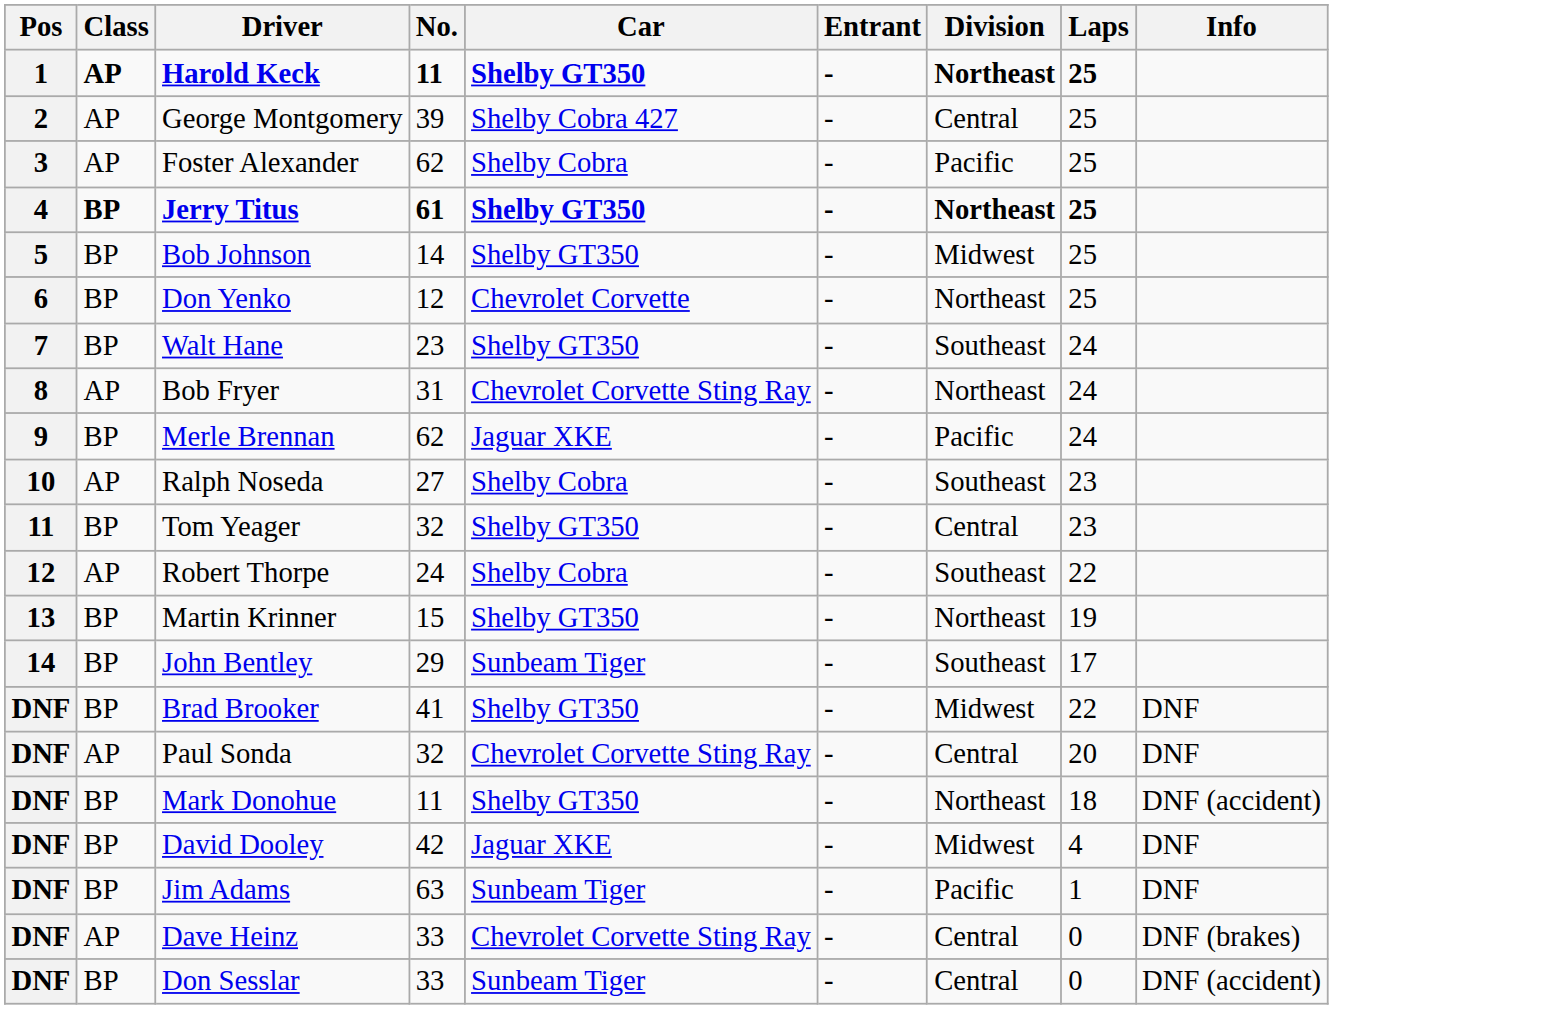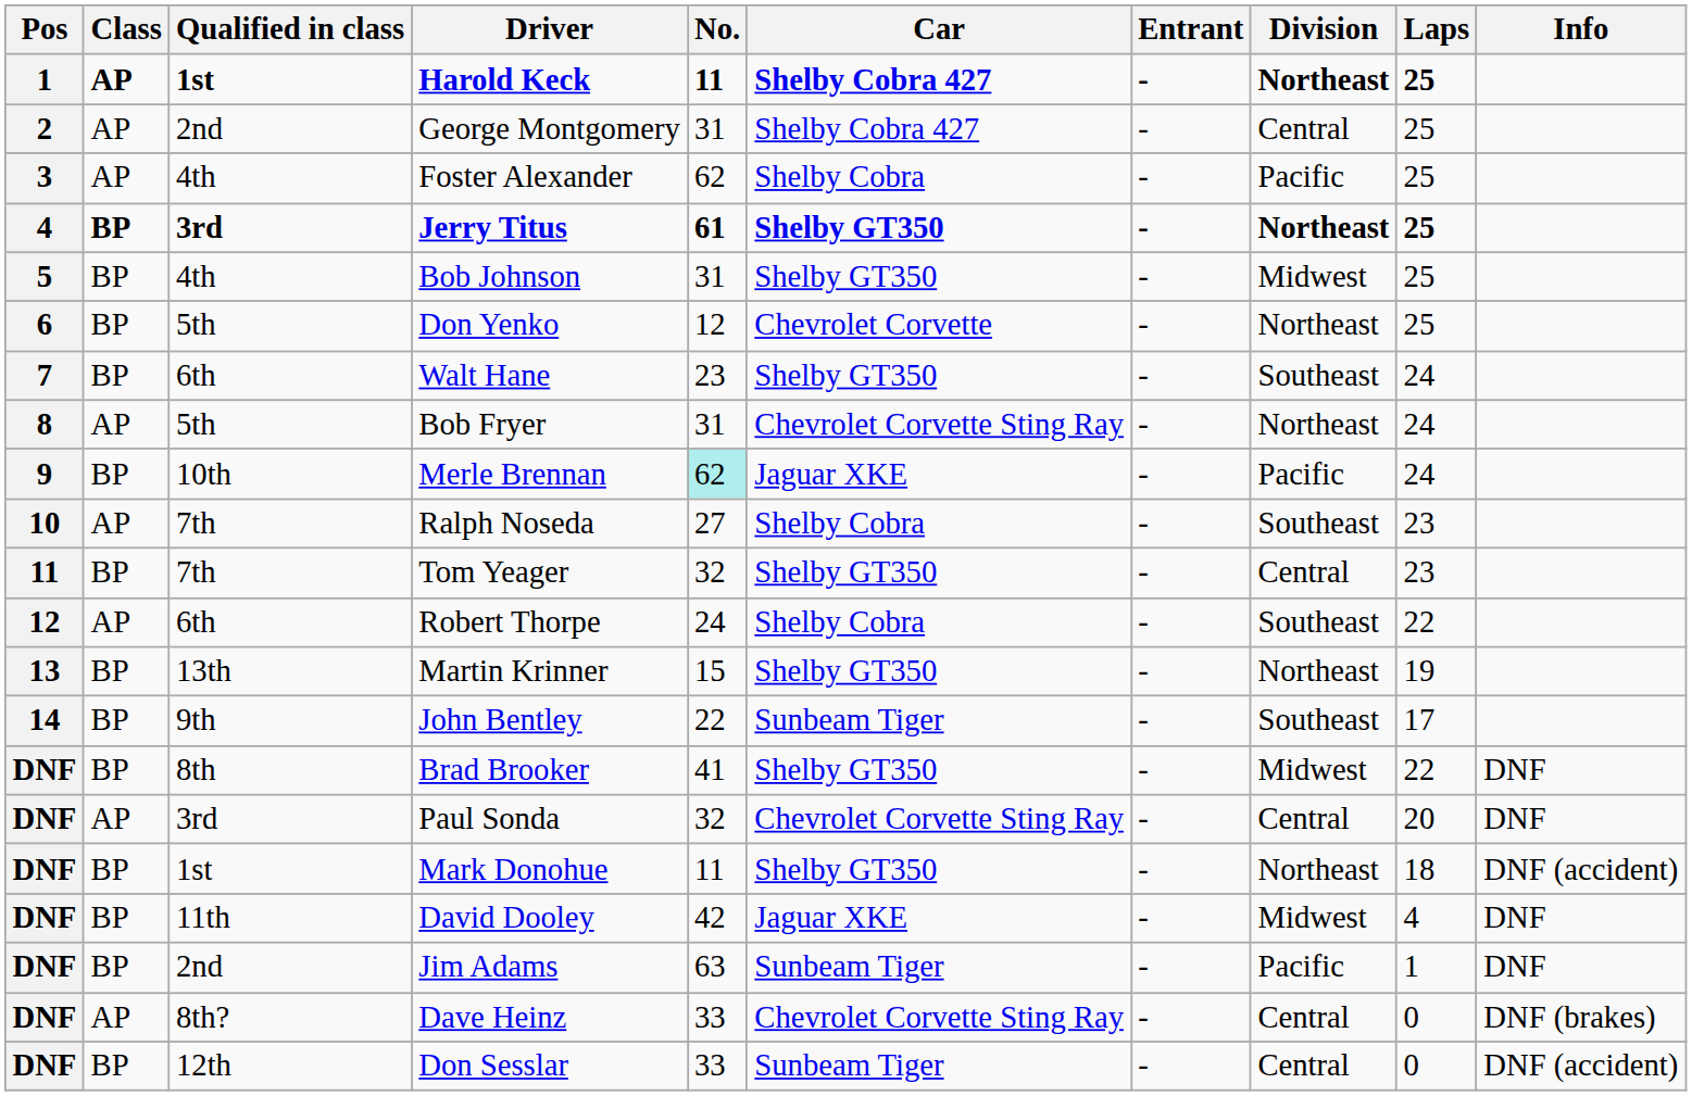 <table class="wikitable">
 <tr>
 <th>Pos</th>
 <th>Class</th>
+<th>Qualified in class</th>
 <th>Driver</th>
 <th>No.</th>
 <th>Car</th>
 <th>Entrant</th>
 <th>Division</th>
 <th>Laps</th>
 <th>Info</th>
 </tr>
 <tr>
 <th><strong>1</strong></th>
 <td><strong>AP</strong></td>
+<td><strong>1st</strong></td>
 <td><strong> <a href='#'>Harold Keck</a></strong></td>
 <td><strong>11</strong></td>
-<td><strong><a href='#'>Shelby GT350</a></strong></td>
+<td><strong><a href='#'>Shelby Cobra 427</a></strong></td>
 <td><strong>-</strong></td>
 <td><strong>Northeast</strong></td>
 <td><strong>25</strong></td>
 <td></td>
 </tr>
 <tr>
 <th>2</th>
 <td>AP</td>
+<td>2nd</td>
 <td> George Montgomery</td>
-<td>39</td>
+<td>31</td>
 <td><a href='#'>Shelby Cobra 427</a></td>
 <td>-</td>
 <td>Central</td>
 <td>25</td>
 <td></td>
 </tr>
 <tr>
 <th>3</th>
 <td>AP</td>
+<td>4th</td>
 <td> Foster Alexander</td>
 <td>62</td>
 <td><a href='#'>Shelby Cobra</a></td>
 <td>-</td>
 <td>Pacific</td>
 <td>25</td>
 <td></td>
 </tr>
 <tr>
 <th><strong>4</strong></th>
 <td><strong>BP</strong></td>
+<td><strong>3rd</strong></td>
 <td><strong> <a href='#'>Jerry Titus</a></strong></td>
 <td><strong>61</strong></td>
 <td><strong><a href='#'>Shelby GT350</a></strong></td>
 <td><strong>-</strong></td>
 <td><strong>Northeast</strong></td>
 <td><strong>25</strong></td>
 <td></td>
 </tr>
 <tr>
 <th>5</th>
 <td>BP</td>
+<td>4th</td>
 <td> <a href='#'>Bob Johnson</a></td>
-<td>14</td>
+<td>31</td>
 <td><a href='#'>Shelby GT350</a></td>
 <td>-</td>
 <td>Midwest</td>
 <td>25</td>
 <td></td>
 </tr>
 <tr>
 <th>6</th>
 <td>BP</td>
+<td>5th</td>
 <td> <a href='#'>Don Yenko</a></td>
 <td>12</td>
 <td><a href='#'>Chevrolet Corvette</a></td>
 <td>-</td>
 <td>Northeast</td>
 <td>25</td>
 <td></td>
 </tr>
 <tr>
 <th>7</th>
 <td>BP</td>
+<td>6th</td>
 <td> <a href='#'>Walt Hane</a></td>
 <td>23</td>
 <td><a href='#'>Shelby GT350</a></td>
 <td>-</td>
 <td>Southeast</td>
 <td>24</td>
 <td></td>
 </tr>
 <tr>
 <th>8</th>
 <td>AP</td>
+<td>5th</td>
 <td> Bob Fryer</td>
 <td>31</td>
 <td><a href='#'>Chevrolet Corvette Sting Ray</a></td>
 <td>-</td>
 <td>Northeast</td>
 <td>24</td>
 <td></td>
 </tr>
 <tr>
 <th>9</th>
 <td>BP</td>
+<td>10th</td>
 <td> <a href='#'>Merle Brennan</a></td>
-<td>62</td>
+<td style="background: paleturquoise;">62</td>
 <td><a href='#'>Jaguar XKE</a></td>
 <td>-</td>
 <td>Pacific</td>
 <td>24</td>
 <td></td>
 </tr>
 <tr>
 <th>10</th>
 <td>AP</td>
+<td>7th</td>
 <td> Ralph Noseda</td>
 <td>27</td>
 <td><a href='#'>Shelby Cobra</a></td>
 <td>-</td>
 <td>Southeast</td>
 <td>23</td>
 <td></td>
 </tr>
 <tr>
 <th>11</th>
 <td>BP</td>
+<td>7th</td>
 <td> Tom Yeager</td>
 <td>32</td>
 <td><a href='#'>Shelby GT350</a></td>
 <td>-</td>
 <td>Central</td>
 <td>23</td>
 <td></td>
 </tr>
 <tr>
 <th>12</th>
 <td>AP</td>
+<td>6th</td>
 <td> Robert Thorpe</td>
 <td>24</td>
 <td><a href='#'>Shelby Cobra</a></td>
 <td>-</td>
 <td>Southeast</td>
 <td>22</td>
 <td></td>
 </tr>
 <tr>
 <th>13</th>
 <td>BP</td>
+<td>13th</td>
 <td> Martin Krinner</td>
 <td>15</td>
 <td><a href='#'>Shelby GT350</a></td>
 <td>-</td>
 <td>Northeast</td>
 <td>19</td>
 <td></td>
 </tr>
 <tr>
 <th>14</th>
 <td>BP</td>
+<td>9th</td>
 <td> <a href='#'>John Bentley</a></td>
-<td>29</td>
+<td>22</td>
 <td><a href='#'>Sunbeam Tiger</a></td>
 <td>-</td>
 <td>Southeast</td>
 <td>17</td>
 <td></td>
 </tr>
 <tr>
 <th>DNF</th>
 <td>BP</td>
+<td>8th</td>
 <td> <a href='#'>Brad Brooker</a></td>
 <td>41</td>
 <td><a href='#'>Shelby GT350</a></td>
 <td>-</td>
 <td>Midwest</td>
 <td>22</td>
 <td>DNF</td>
 </tr>
 <tr>
 <th>DNF</th>
 <td>AP</td>
+<td>3rd</td>
 <td> Paul Sonda</td>
 <td>32</td>
 <td><a href='#'>Chevrolet Corvette Sting Ray</a></td>
 <td>-</td>
 <td>Central</td>
 <td>20</td>
 <td>DNF</td>
 </tr>
 <tr>
 <th>DNF</th>
 <td>BP</td>
+<td>1st</td>
 <td> <a href='#'>Mark Donohue</a></td>
 <td>11</td>
 <td><a href='#'>Shelby GT350</a></td>
 <td>-</td>
 <td>Northeast</td>
 <td>18</td>
 <td>DNF (accident)</td>
 </tr>
 <tr>
 <th>DNF</th>
 <td>BP</td>
+<td>11th</td>
 <td> <a href='#'>David Dooley</a></td>
 <td>42</td>
 <td><a href='#'>Jaguar XKE</a></td>
 <td>-</td>
 <td>Midwest</td>
 <td>4</td>
 <td>DNF</td>
 </tr>
 <tr>
 <th>DNF</th>
 <td>BP</td>
+<td>2nd</td>
 <td> <a href='#'>Jim Adams</a></td>
 <td>63</td>
 <td><a href='#'>Sunbeam Tiger</a></td>
 <td>-</td>
 <td>Pacific</td>
 <td>1</td>
 <td>DNF</td>
 </tr>
 <tr>
 <th>DNF</th>
 <td>AP</td>
+<td>8th?</td>
 <td> <a href='#'>Dave Heinz</a></td>
 <td>33</td>
 <td><a href='#'>Chevrolet Corvette Sting Ray</a></td>
 <td>-</td>
 <td>Central</td>
 <td>0</td>
 <td>DNF (brakes)</td>
 </tr>
 <tr>
 <th>DNF</th>
 <td>BP</td>
+<td>12th</td>
 <td> <a href='#'>Don Sesslar</a></td>
 <td>33</td>
 <td><a href='#'>Sunbeam Tiger</a></td>
 <td>-</td>
 <td>Central</td>
 <td>0</td>
 <td>DNF (accident)</td>
 </tr>
 </table>
